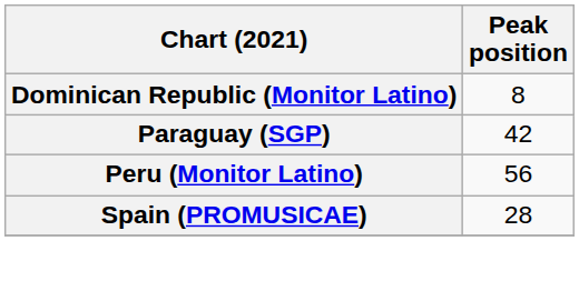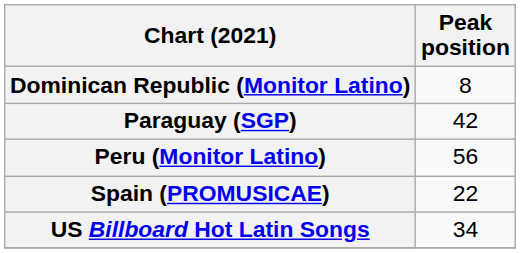 <table class="wikitable plainrowheaders" style="text-align:center">
 <tr>
 <th scope="col">Chart (2021)</th>
 <th scope="col">Peak<br>position</th>
 </tr>
 <tr>
 <th scope="row">Dominican Republic (<a href='#'>Monitor Latino</a>)</th>
 <td>8</td>
 </tr>
 <tr>
 <th scope="row">Paraguay (<a href='#'>SGP</a>)</th>
 <td>42</td>
 </tr>
 <tr>
 <th scope="row">Peru (<a href='#'>Monitor Latino</a>)</th>
 <td>56</td>
 </tr>
 <tr>
 <th scope="row">Spain (<a href='#'>PROMUSICAE</a>)</th>
-<td>28</td>
+<td>22</td>
+</tr>
+<tr>
+<th scope="row">US <a href='#'><em>Billboard</em> Hot Latin Songs</a></th>
+<td>34</td>
 </tr>
 <tr>
 </tr>
 </table>
